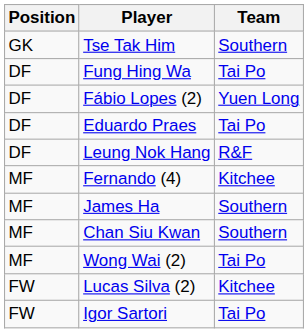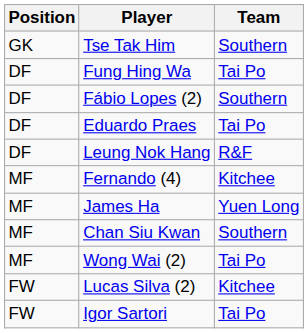 <table class="wikitable">
 <tr>
 <th>Position</th>
 <th>Player</th>
 <th>Team</th>
 </tr>
 <tr>
 <td>GK</td>
 <td> <a href='#'>Tse Tak Him</a></td>
 <td><a href='#'>Southern</a></td>
 </tr>
 <tr>
 <td>DF</td>
 <td> <a href='#'>Fung Hing Wa</a></td>
 <td><a href='#'>Tai Po</a></td>
 </tr>
 <tr>
 <td>DF</td>
 <td> <a href='#'>Fábio Lopes</a> (2)</td>
-<td><a href='#'>Yuen Long</a></td>
+<td><a href='#'>Southern</a></td>
 </tr>
 <tr>
 <td>DF</td>
 <td> <a href='#'>Eduardo Praes</a></td>
 <td><a href='#'>Tai Po</a></td>
 </tr>
 <tr>
 <td>DF</td>
 <td> <a href='#'>Leung Nok Hang</a></td>
 <td><a href='#'>R&F</a></td>
 </tr>
 <tr>
 <td>MF</td>
 <td> <a href='#'>Fernando</a> (4)</td>
 <td><a href='#'>Kitchee</a></td>
 </tr>
 <tr>
 <td>MF</td>
 <td> <a href='#'>James Ha</a></td>
-<td><a href='#'>Southern</a></td>
+<td><a href='#'>Yuen Long</a></td>
 </tr>
 <tr>
 <td>MF</td>
 <td> <a href='#'>Chan Siu Kwan</a></td>
 <td><a href='#'>Southern</a></td>
 </tr>
 <tr>
 <td>MF</td>
 <td> <a href='#'>Wong Wai</a> (2)</td>
 <td><a href='#'>Tai Po</a></td>
 </tr>
 <tr>
 <td>FW</td>
 <td> <a href='#'>Lucas Silva</a> (2)</td>
 <td><a href='#'>Kitchee</a></td>
 </tr>
 <tr>
 <td>FW</td>
 <td> <a href='#'>Igor Sartori</a></td>
 <td><a href='#'>Tai Po</a></td>
 </tr>
 </table>
